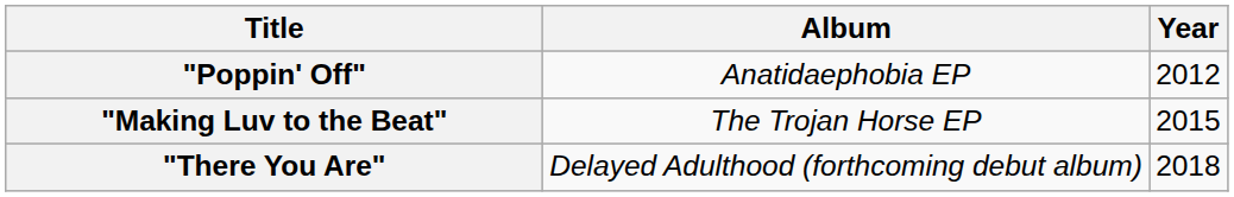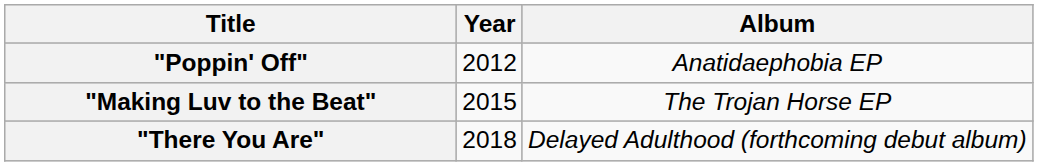 <table class="wikitable plainrowheaders" style="text-align:center;">
 <tr>
 <th scope="colw" style="width:18em;">Title</th>
+<th scope="col">Year</th>
 <th scope="col">Album</th>
-<th scope="col">Year</th>
 </tr>
 <tr>
 <th scope="row">"Poppin' Off"</th>
+<td>2012</td>
 <td><em>Anatidaephobia EP</em></td>
-<td>2012</td>
 </tr>
 <tr>
 <th scope="row">"Making Luv to the Beat"<br></th>
+<td>2015</td>
 <td><em>The Trojan Horse EP</em></td>
-<td>2015</td>
 </tr>
 <tr>
 <th scope="row">"There You Are"</th>
+<td>2018</td>
 <td><em>Delayed Adulthood (forthcoming debut album)</em></td>
-<td>2018</td>
 </tr>
 </table>
